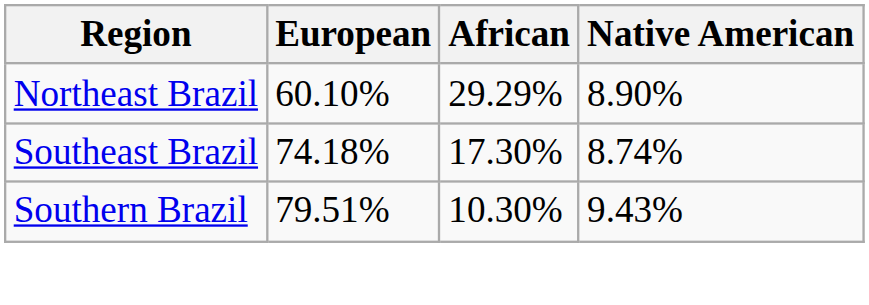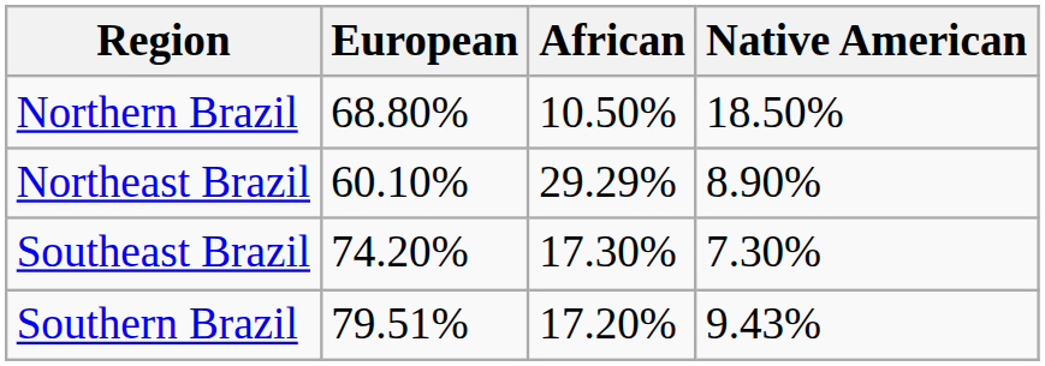 <table class="wikitable">
 <tr>
 <th>Region</th>
 <th>European</th>
 <th>African</th>
 <th>Native American</th>
+</tr>
+<tr>
+<td><a href='#'>Northern Brazil</a></td>
+<td>68.80%</td>
+<td>10.50%</td>
+<td>18.50%</td>
 </tr>
 <tr>
 <td><a href='#'>Northeast Brazil</a></td>
 <td>60.10%</td>
 <td>29.29%</td>
 <td>8.90%</td>
 </tr>
 <tr>
 <td><a href='#'>Southeast Brazil</a></td>
-<td>74.18%</td>
+<td>74.20%</td>
 <td>17.30%</td>
-<td>8.74%</td>
+<td>7.30%</td>
 </tr>
 <tr>
 <td><a href='#'>Southern Brazil</a></td>
 <td>79.51%</td>
-<td>10.30%</td>
+<td>17.20%</td>
 <td>9.43%</td>
 </tr>
 </table>
